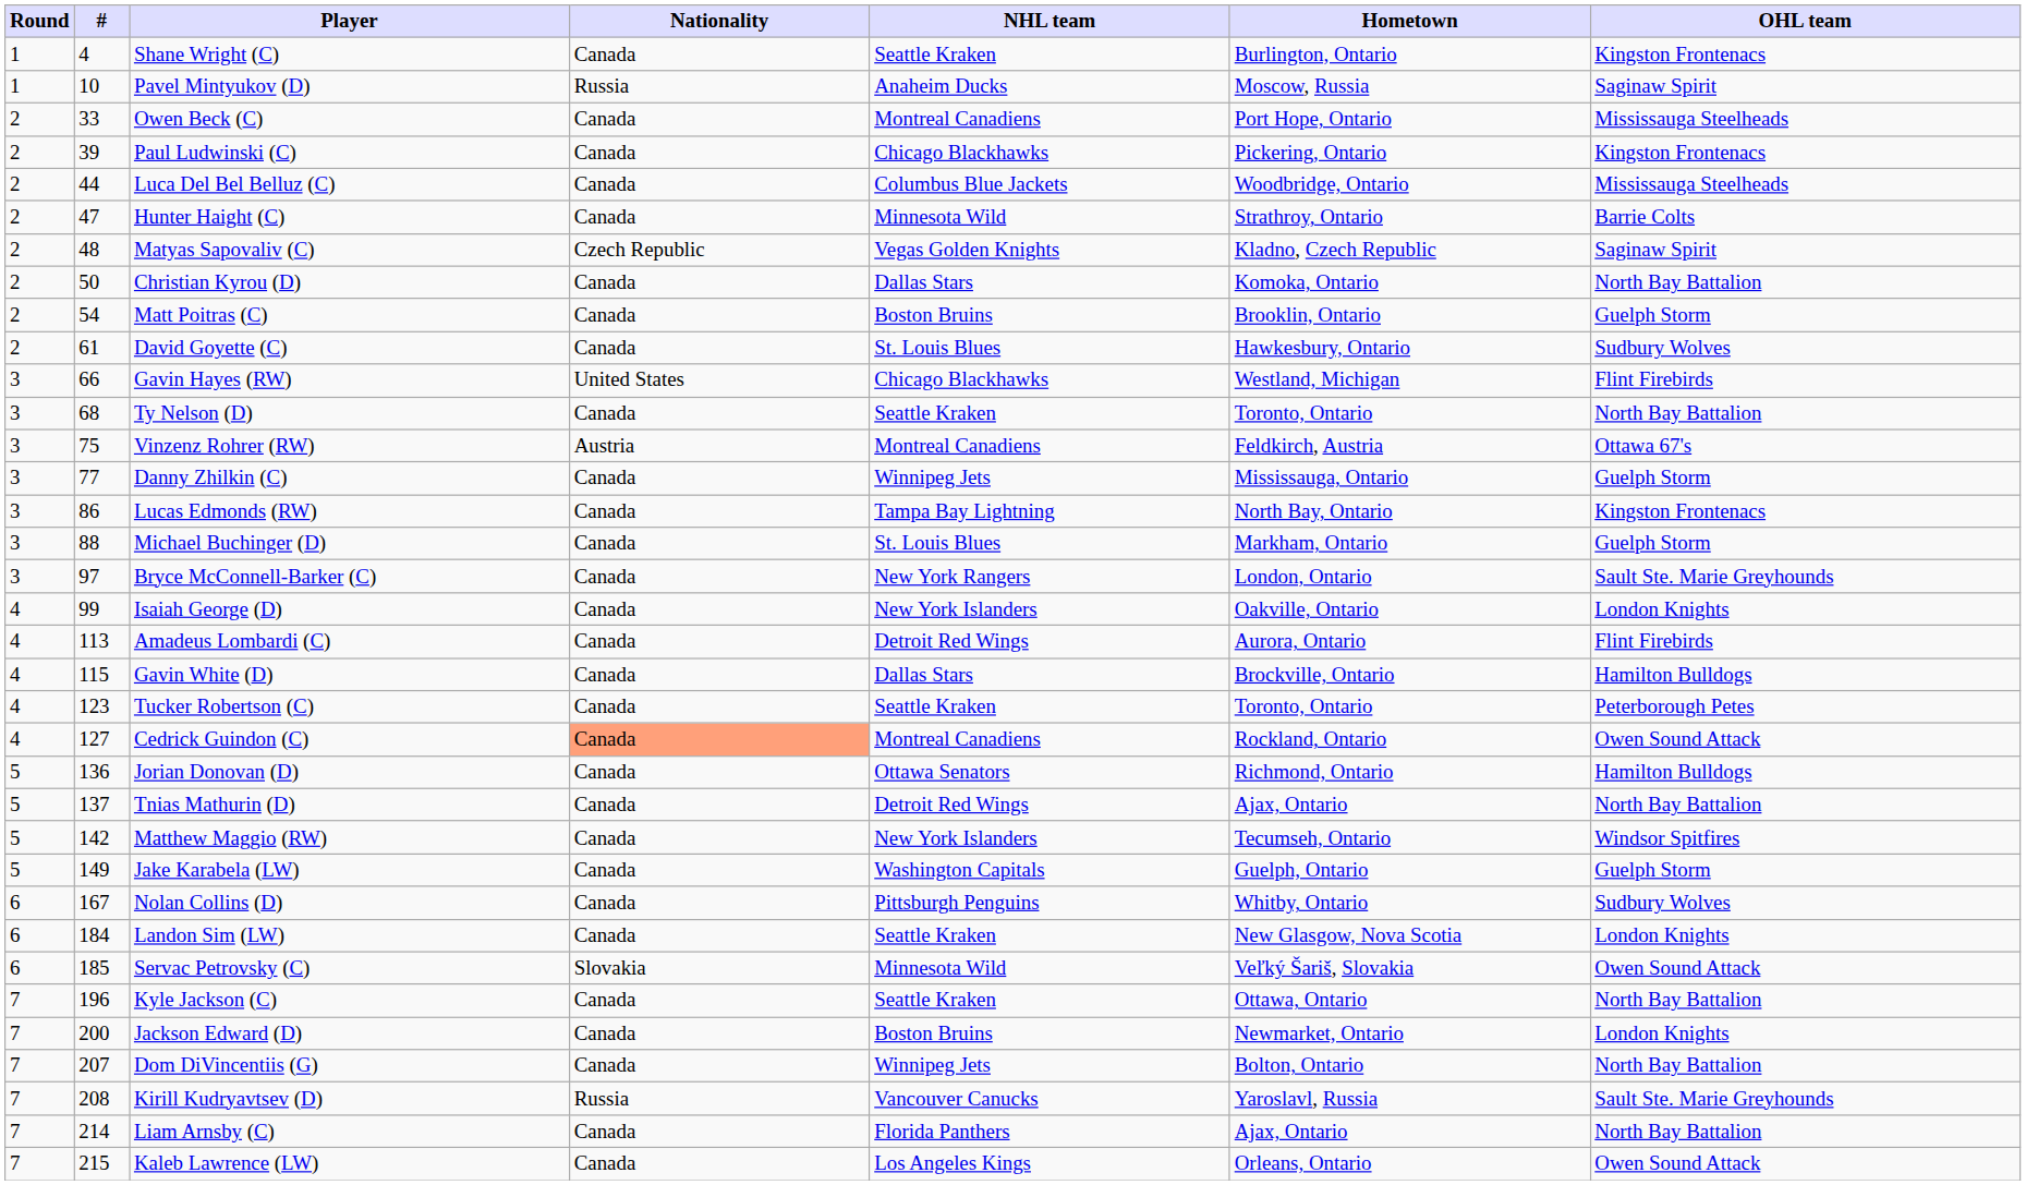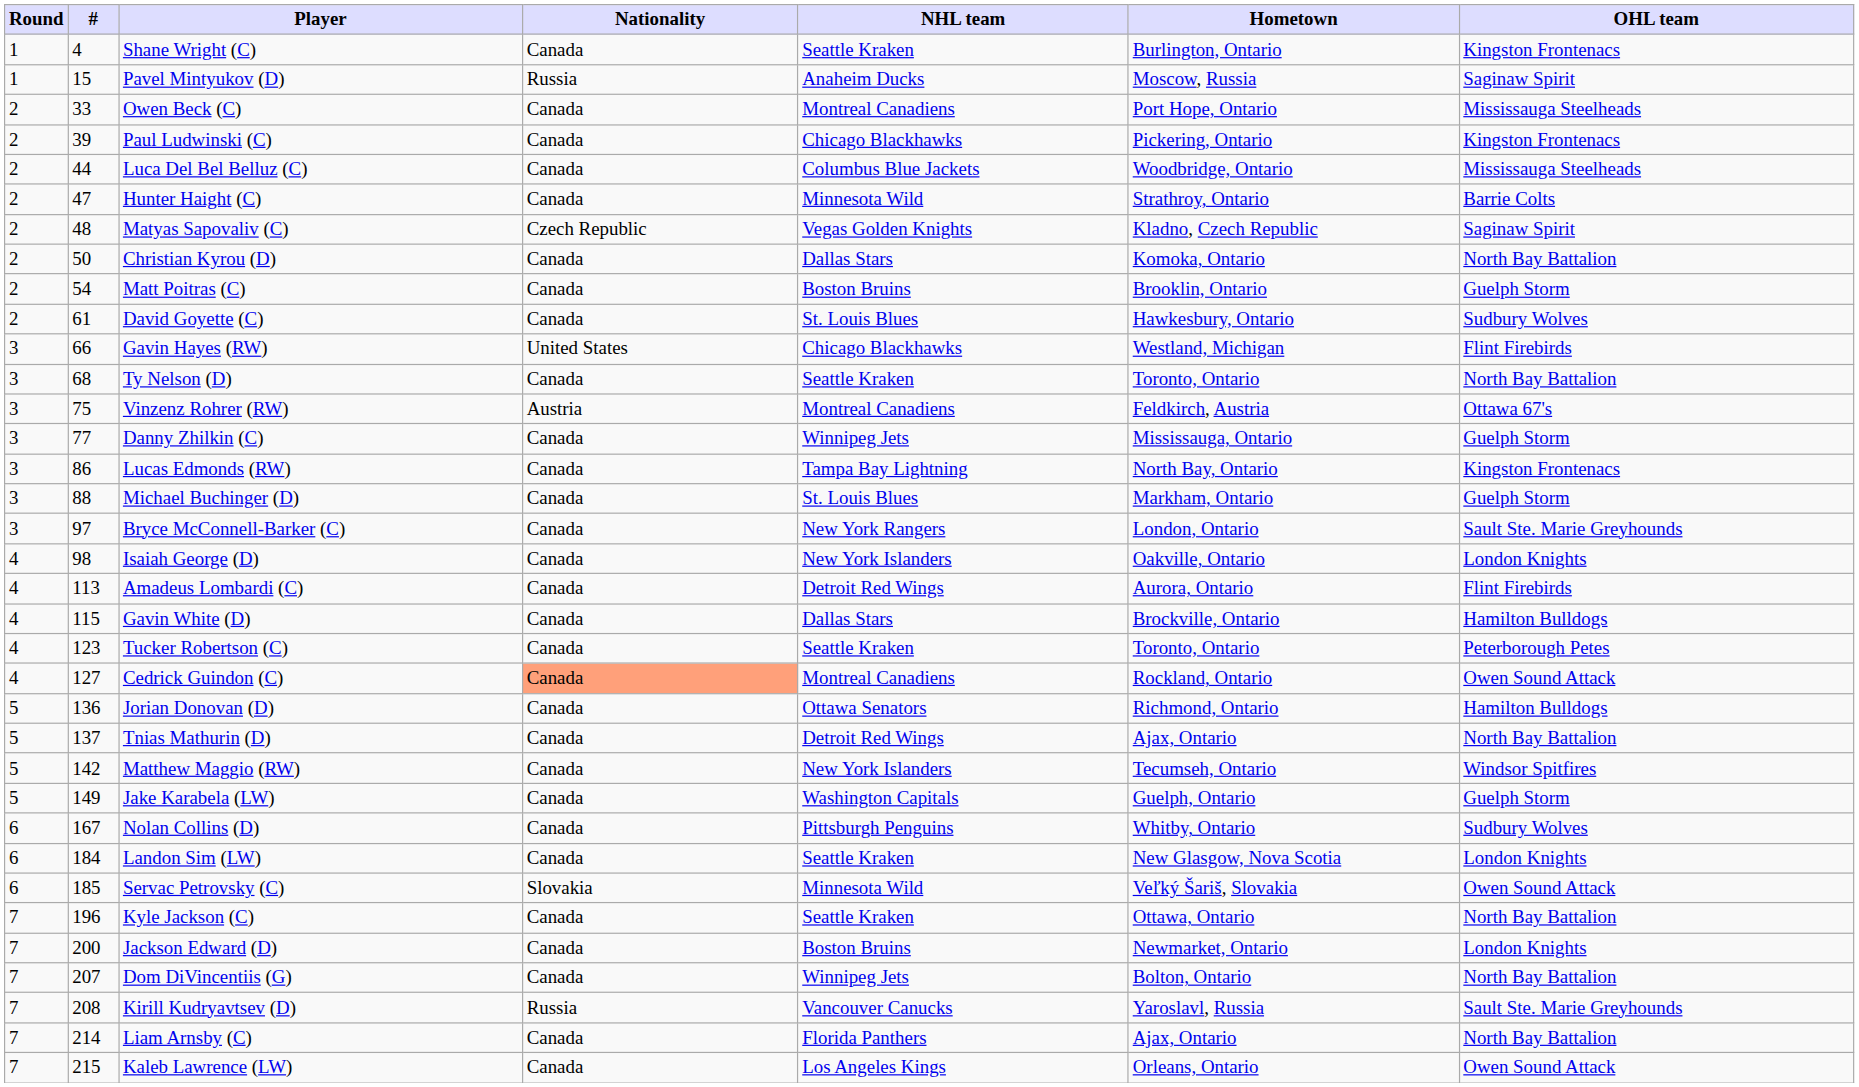 <table class="wikitable">
 <tr>
 <th style="background:#ddf; width:2.75%;">Round</th>
 <th style="background:#ddf; width:2.75%;">#</th>
 <th style="background:#ddf; width:22.0%;">Player</th>
 <th style="background:#ddf; width:15.0%;">Nationality</th>
 <th style="background:#ddf; width:18.0%;">NHL team</th>
 <th style="background:#ddf; width:18.0%;">Hometown</th>
 <th style="background:#ddf; width:100.0%;">OHL team</th>
 </tr>
 <tr>
 <td>1</td>
 <td>4</td>
 <td><a href='#'>Shane Wright</a> (<a href='#'>C</a>)</td>
 <td> Canada</td>
 <td><a href='#'>Seattle Kraken</a></td>
 <td><a href='#'>Burlington, Ontario</a></td>
 <td><a href='#'>Kingston Frontenacs</a></td>
 </tr>
 <tr>
 <td>1</td>
-<td>10</td>
+<td>15</td>
 <td><a href='#'>Pavel Mintyukov</a> (<a href='#'>D</a>)</td>
 <td> Russia</td>
 <td><a href='#'>Anaheim Ducks</a></td>
 <td><a href='#'>Moscow</a>, <a href='#'>Russia</a></td>
 <td><a href='#'>Saginaw Spirit</a></td>
 </tr>
 <tr>
 <td>2</td>
 <td>33</td>
 <td><a href='#'>Owen Beck</a> (<a href='#'>C</a>)</td>
 <td> Canada</td>
 <td><a href='#'>Montreal Canadiens</a></td>
 <td><a href='#'>Port Hope, Ontario</a></td>
 <td><a href='#'>Mississauga Steelheads</a></td>
 </tr>
 <tr>
 <td>2</td>
 <td>39</td>
 <td><a href='#'>Paul Ludwinski</a> (<a href='#'>C</a>)</td>
 <td> Canada</td>
 <td><a href='#'>Chicago Blackhawks</a></td>
 <td><a href='#'>Pickering, Ontario</a></td>
 <td><a href='#'>Kingston Frontenacs</a></td>
 </tr>
 <tr>
 <td>2</td>
 <td>44</td>
 <td><a href='#'>Luca Del Bel Belluz</a> (<a href='#'>C</a>)</td>
 <td> Canada</td>
 <td><a href='#'>Columbus Blue Jackets</a></td>
 <td><a href='#'>Woodbridge, Ontario</a></td>
 <td><a href='#'>Mississauga Steelheads</a></td>
 </tr>
 <tr>
 <td>2</td>
 <td>47</td>
 <td><a href='#'>Hunter Haight</a> (<a href='#'>C</a>)</td>
 <td> Canada</td>
 <td><a href='#'>Minnesota Wild</a></td>
 <td><a href='#'>Strathroy, Ontario</a></td>
 <td><a href='#'>Barrie Colts</a></td>
 </tr>
 <tr>
 <td>2</td>
 <td>48</td>
 <td><a href='#'>Matyas Sapovaliv</a> (<a href='#'>C</a>)</td>
 <td> Czech Republic</td>
 <td><a href='#'>Vegas Golden Knights</a></td>
 <td><a href='#'>Kladno</a>, <a href='#'>Czech Republic</a></td>
 <td><a href='#'>Saginaw Spirit</a></td>
 </tr>
 <tr>
 <td>2</td>
 <td>50</td>
 <td><a href='#'>Christian Kyrou</a> (<a href='#'>D</a>)</td>
 <td> Canada</td>
 <td><a href='#'>Dallas Stars</a></td>
 <td><a href='#'>Komoka, Ontario</a></td>
 <td><a href='#'>North Bay Battalion</a></td>
 </tr>
 <tr>
 <td>2</td>
 <td>54</td>
 <td><a href='#'>Matt Poitras</a> (<a href='#'>C</a>)</td>
 <td> Canada</td>
 <td><a href='#'>Boston Bruins</a></td>
 <td><a href='#'>Brooklin, Ontario</a></td>
 <td><a href='#'>Guelph Storm</a></td>
 </tr>
 <tr>
 <td>2</td>
 <td>61</td>
 <td><a href='#'>David Goyette</a> (<a href='#'>C</a>)</td>
 <td> Canada</td>
 <td><a href='#'>St. Louis Blues</a></td>
 <td><a href='#'>Hawkesbury, Ontario</a></td>
 <td><a href='#'>Sudbury Wolves</a></td>
 </tr>
 <tr>
 <td>3</td>
 <td>66</td>
 <td><a href='#'>Gavin Hayes</a> (<a href='#'>RW</a>)</td>
 <td> United States</td>
 <td><a href='#'>Chicago Blackhawks</a></td>
 <td><a href='#'>Westland, Michigan</a></td>
 <td><a href='#'>Flint Firebirds</a></td>
 </tr>
 <tr>
 <td>3</td>
 <td>68</td>
 <td><a href='#'>Ty Nelson</a> (<a href='#'>D</a>)</td>
 <td> Canada</td>
 <td><a href='#'>Seattle Kraken</a></td>
 <td><a href='#'>Toronto, Ontario</a></td>
 <td><a href='#'>North Bay Battalion</a></td>
 </tr>
 <tr>
 <td>3</td>
 <td>75</td>
 <td><a href='#'>Vinzenz Rohrer</a> (<a href='#'>RW</a>)</td>
 <td> Austria</td>
 <td><a href='#'>Montreal Canadiens</a></td>
 <td><a href='#'>Feldkirch</a>, <a href='#'>Austria</a></td>
 <td><a href='#'>Ottawa 67's</a></td>
 </tr>
 <tr>
 <td>3</td>
 <td>77</td>
 <td><a href='#'>Danny Zhilkin</a> (<a href='#'>C</a>)</td>
 <td> Canada</td>
 <td><a href='#'>Winnipeg Jets</a></td>
 <td><a href='#'>Mississauga, Ontario</a></td>
 <td><a href='#'>Guelph Storm</a></td>
 </tr>
 <tr>
 <td>3</td>
 <td>86</td>
 <td><a href='#'>Lucas Edmonds</a> (<a href='#'>RW</a>)</td>
 <td> Canada</td>
 <td><a href='#'>Tampa Bay Lightning</a></td>
 <td><a href='#'>North Bay, Ontario</a></td>
 <td><a href='#'>Kingston Frontenacs</a></td>
 </tr>
 <tr>
 <td>3</td>
 <td>88</td>
 <td><a href='#'>Michael Buchinger</a> (<a href='#'>D</a>)</td>
 <td> Canada</td>
 <td><a href='#'>St. Louis Blues</a></td>
 <td><a href='#'>Markham, Ontario</a></td>
 <td><a href='#'>Guelph Storm</a></td>
 </tr>
 <tr>
 <td>3</td>
 <td>97</td>
 <td><a href='#'>Bryce McConnell-Barker</a> (<a href='#'>C</a>)</td>
 <td> Canada</td>
 <td><a href='#'>New York Rangers</a></td>
 <td><a href='#'>London, Ontario</a></td>
 <td><a href='#'>Sault Ste. Marie Greyhounds</a></td>
 </tr>
 <tr>
 <td>4</td>
-<td>99</td>
+<td>98</td>
 <td><a href='#'>Isaiah George</a> (<a href='#'>D</a>)</td>
 <td> Canada</td>
 <td><a href='#'>New York Islanders</a></td>
 <td><a href='#'>Oakville, Ontario</a></td>
 <td><a href='#'>London Knights</a></td>
 </tr>
 <tr>
 <td>4</td>
 <td>113</td>
 <td><a href='#'>Amadeus Lombardi</a> (<a href='#'>C</a>)</td>
 <td> Canada</td>
 <td><a href='#'>Detroit Red Wings</a></td>
 <td><a href='#'>Aurora, Ontario</a></td>
 <td><a href='#'>Flint Firebirds</a></td>
 </tr>
 <tr>
 <td>4</td>
 <td>115</td>
 <td><a href='#'>Gavin White</a> (<a href='#'>D</a>)</td>
 <td> Canada</td>
 <td><a href='#'>Dallas Stars</a></td>
 <td><a href='#'>Brockville, Ontario</a></td>
 <td><a href='#'>Hamilton Bulldogs</a></td>
 </tr>
 <tr>
 <td>4</td>
 <td>123</td>
 <td><a href='#'>Tucker Robertson</a> (<a href='#'>C</a>)</td>
 <td> Canada</td>
 <td><a href='#'>Seattle Kraken</a></td>
 <td><a href='#'>Toronto, Ontario</a></td>
 <td><a href='#'>Peterborough Petes</a></td>
 </tr>
 <tr>
 <td>4</td>
 <td>127</td>
 <td><a href='#'>Cedrick Guindon</a> (<a href='#'>C</a>)</td>
 <td style="background: lightsalmon;"> Canada</td>
 <td><a href='#'>Montreal Canadiens</a></td>
 <td><a href='#'>Rockland, Ontario</a></td>
 <td><a href='#'>Owen Sound Attack</a></td>
 </tr>
 <tr>
 <td>5</td>
 <td>136</td>
 <td><a href='#'>Jorian Donovan</a> (<a href='#'>D</a>)</td>
 <td> Canada</td>
 <td><a href='#'>Ottawa Senators</a></td>
 <td><a href='#'>Richmond, Ontario</a></td>
 <td><a href='#'>Hamilton Bulldogs</a></td>
 </tr>
 <tr>
 <td>5</td>
 <td>137</td>
 <td><a href='#'>Tnias Mathurin</a> (<a href='#'>D</a>)</td>
 <td> Canada</td>
 <td><a href='#'>Detroit Red Wings</a></td>
 <td><a href='#'>Ajax, Ontario</a></td>
 <td><a href='#'>North Bay Battalion</a></td>
 </tr>
 <tr>
 <td>5</td>
 <td>142</td>
 <td><a href='#'>Matthew Maggio</a> (<a href='#'>RW</a>)</td>
 <td> Canada</td>
 <td><a href='#'>New York Islanders</a></td>
 <td><a href='#'>Tecumseh, Ontario</a></td>
 <td><a href='#'>Windsor Spitfires</a></td>
 </tr>
 <tr>
 <td>5</td>
 <td>149</td>
 <td><a href='#'>Jake Karabela</a> (<a href='#'>LW</a>)</td>
 <td> Canada</td>
 <td><a href='#'>Washington Capitals</a></td>
 <td><a href='#'>Guelph, Ontario</a></td>
 <td><a href='#'>Guelph Storm</a></td>
 </tr>
 <tr>
 <td>6</td>
 <td>167</td>
 <td><a href='#'>Nolan Collins</a> (<a href='#'>D</a>)</td>
 <td> Canada</td>
 <td><a href='#'>Pittsburgh Penguins</a></td>
 <td><a href='#'>Whitby, Ontario</a></td>
 <td><a href='#'>Sudbury Wolves</a></td>
 </tr>
 <tr>
 <td>6</td>
 <td>184</td>
 <td><a href='#'>Landon Sim</a> (<a href='#'>LW</a>)</td>
 <td> Canada</td>
 <td><a href='#'>Seattle Kraken</a></td>
 <td><a href='#'>New Glasgow, Nova Scotia</a></td>
 <td><a href='#'>London Knights</a></td>
 </tr>
 <tr>
 <td>6</td>
 <td>185</td>
 <td><a href='#'>Servac Petrovsky</a> (<a href='#'>C</a>)</td>
 <td> Slovakia</td>
 <td><a href='#'>Minnesota Wild</a></td>
 <td><a href='#'>Veľký Šariš</a>, <a href='#'>Slovakia</a></td>
 <td><a href='#'>Owen Sound Attack</a></td>
 </tr>
 <tr>
 <td>7</td>
 <td>196</td>
 <td><a href='#'>Kyle Jackson</a> (<a href='#'>C</a>)</td>
 <td> Canada</td>
 <td><a href='#'>Seattle Kraken</a></td>
 <td><a href='#'>Ottawa, Ontario</a></td>
 <td><a href='#'>North Bay Battalion</a></td>
 </tr>
 <tr>
 <td>7</td>
 <td>200</td>
 <td><a href='#'>Jackson Edward</a> (<a href='#'>D</a>)</td>
 <td> Canada</td>
 <td><a href='#'>Boston Bruins</a></td>
 <td><a href='#'>Newmarket, Ontario</a></td>
 <td><a href='#'>London Knights</a></td>
 </tr>
 <tr>
 <td>7</td>
 <td>207</td>
 <td><a href='#'>Dom DiVincentiis</a> (<a href='#'>G</a>)</td>
 <td> Canada</td>
 <td><a href='#'>Winnipeg Jets</a></td>
 <td><a href='#'>Bolton, Ontario</a></td>
 <td><a href='#'>North Bay Battalion</a></td>
 </tr>
 <tr>
 <td>7</td>
 <td>208</td>
 <td><a href='#'>Kirill Kudryavtsev</a> (<a href='#'>D</a>)</td>
 <td> Russia</td>
 <td><a href='#'>Vancouver Canucks</a></td>
 <td><a href='#'>Yaroslavl</a>, <a href='#'>Russia</a></td>
 <td><a href='#'>Sault Ste. Marie Greyhounds</a></td>
 </tr>
 <tr>
 <td>7</td>
 <td>214</td>
 <td><a href='#'>Liam Arnsby</a> (<a href='#'>C</a>)</td>
 <td> Canada</td>
 <td><a href='#'>Florida Panthers</a></td>
 <td><a href='#'>Ajax, Ontario</a></td>
 <td><a href='#'>North Bay Battalion</a></td>
 </tr>
 <tr>
 <td>7</td>
 <td>215</td>
 <td><a href='#'>Kaleb Lawrence</a> (<a href='#'>LW</a>)</td>
 <td> Canada</td>
 <td><a href='#'>Los Angeles Kings</a></td>
 <td><a href='#'>Orleans, Ontario</a></td>
 <td><a href='#'>Owen Sound Attack</a></td>
 </tr>
 </table>
